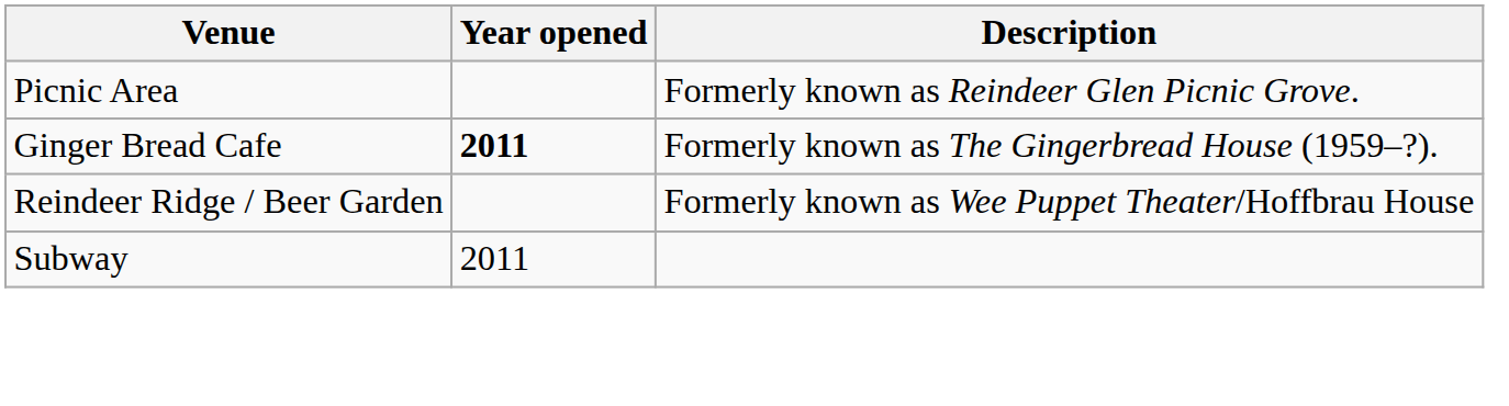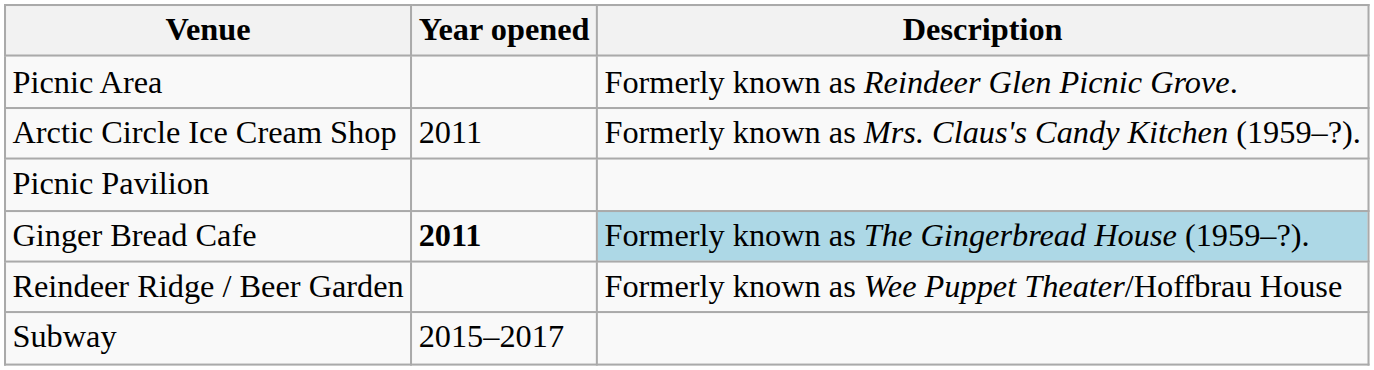 <table class="wikitable sortable">
 <tr>
 <th>Venue</th>
 <th>Year opened</th>
 <th>Description</th>
 </tr>
 <tr>
 <td>Picnic Area</td>
 <td></td>
 <td>Formerly known as <em>Reindeer Glen Picnic Grove</em>.</td>
 </tr>
 <tr>
+<td>Arctic Circle Ice Cream Shop</td>
+<td>2011</td>
+<td>Formerly known as <em>Mrs. Claus's Candy Kitchen</em> (1959–?).</td>
+</tr>
+<tr>
+<td>Picnic Pavilion</td>
+<td></td>
+<td></td>
+</tr>
+<tr>
 <td>Ginger Bread Cafe</td>
 <td><strong>2011</strong></td>
-<td>Formerly known as <em>The Gingerbread House</em> (1959–?).</td>
+<td style="background: lightblue;">Formerly known as <em>The Gingerbread House</em> (1959–?).</td>
 </tr>
 <tr>
 <td>Reindeer Ridge / Beer Garden</td>
 <td></td>
 <td>Formerly known as <em>Wee Puppet Theater</em>/Hoffbrau House</td>
 </tr>
 <tr>
 <td>Subway</td>
-<td>2011</td>
+<td>2015–2017</td>
 </tr>
 </table>
